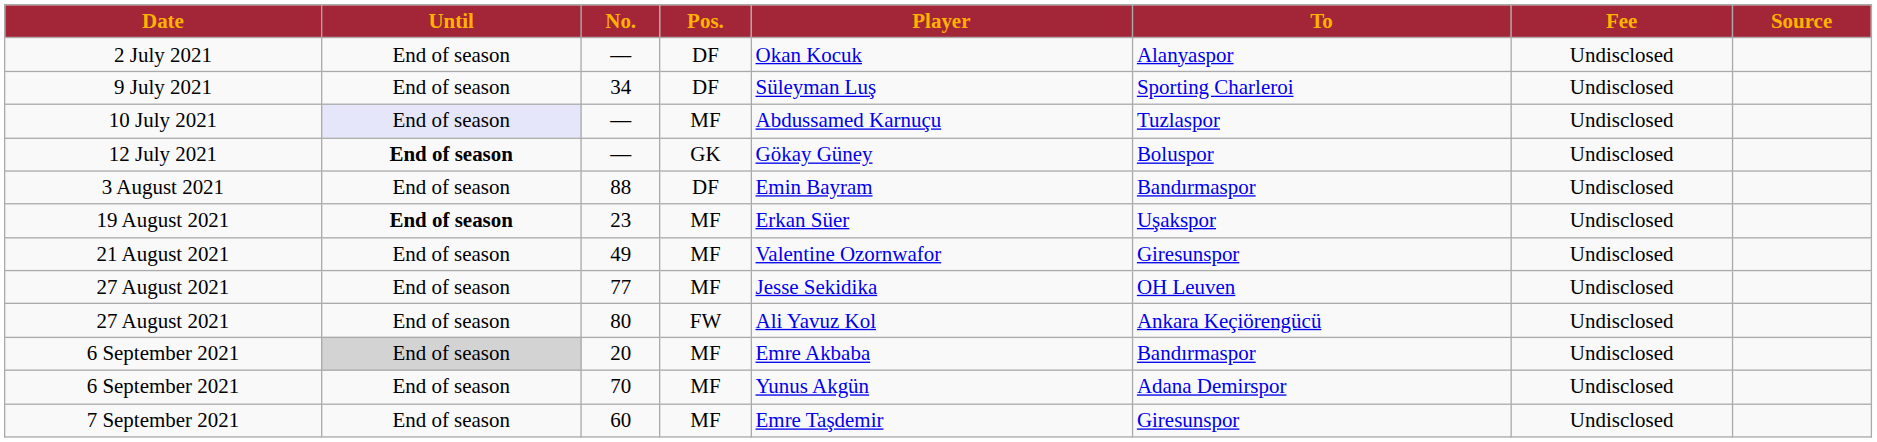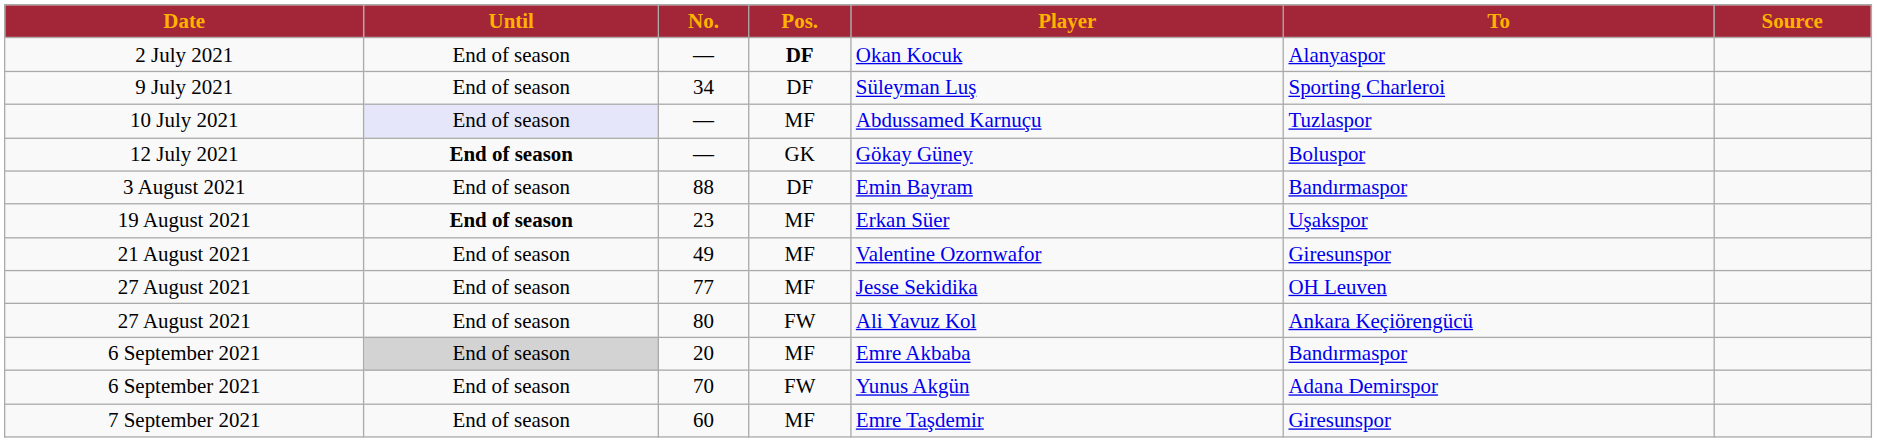 <table class="wikitable sortable" style="text-align:center;width:90%;">
 <tr>
 <th scope="col" style="background-color:#A32638;color:#FFB300">Date</th>
 <th scope="col" style="background-color:#A32638;color:#FFB300">Until</th>
 <th scope="col" style="background-color:#A32638;color:#FFB300">No.</th>
 <th scope="col" style="background-color:#A32638;color:#FFB300">Pos.</th>
 <th scope="col" style="background-color:#A32638;color:#FFB300">Player</th>
 <th scope="col" style="background-color:#A32638;color:#FFB300">To</th>
-<th scope="col" style="background-color:#A32638;color:#FFB300" data-sort-type="currency">Fee</th>
 <th scope="col" class="unsortable" style="background-color:#A32638;color:#FFB300">Source</th>
 </tr>
 <tr>
 <td>2 July 2021</td>
 <td>End of season</td>
 <td>—</td>
-<td>DF</td>
+<td><strong>DF</strong></td>
 <td align=left> <a href='#'>Okan Kocuk</a></td>
 <td align=left> <a href='#'>Alanyaspor</a></td>
-<td>Undisclosed</td>
 <td></td>
 </tr>
 <tr>
 <td>9 July 2021</td>
 <td>End of season</td>
 <td>34</td>
 <td>DF</td>
 <td align=left> <a href='#'>Süleyman Luş</a></td>
 <td align=left> <a href='#'>Sporting Charleroi</a></td>
-<td>Undisclosed</td>
 <td></td>
 </tr>
 <tr>
 <td>10 July 2021</td>
 <td style="background: lavender;">End of season</td>
 <td>—</td>
 <td>MF</td>
 <td align=left> <a href='#'>Abdussamed Karnuçu</a></td>
 <td align=left> <a href='#'>Tuzlaspor</a></td>
-<td>Undisclosed</td>
 <td></td>
 </tr>
 <tr>
 <td>12 July 2021</td>
 <td><strong>End of season</strong></td>
 <td>—</td>
 <td>GK</td>
 <td align=left> <a href='#'>Gökay Güney</a></td>
 <td align=left> <a href='#'>Boluspor</a></td>
-<td>Undisclosed</td>
 <td></td>
 </tr>
 <tr>
 <td>3 August 2021</td>
 <td>End of season</td>
 <td>88</td>
 <td>DF</td>
 <td align=left> <a href='#'>Emin Bayram</a></td>
 <td align=left> <a href='#'>Bandırmaspor</a></td>
-<td>Undisclosed</td>
 <td></td>
 </tr>
 <tr>
 <td>19 August 2021</td>
 <td><strong>End of season</strong></td>
 <td>23</td>
 <td>MF</td>
 <td align=left> <a href='#'>Erkan Süer</a></td>
 <td align=left> <a href='#'>Uşakspor</a></td>
-<td>Undisclosed</td>
 <td></td>
 </tr>
 <tr>
 <td>21 August 2021</td>
 <td>End of season</td>
 <td>49</td>
 <td>MF</td>
 <td align=left> <a href='#'>Valentine Ozornwafor</a></td>
 <td align=left> <a href='#'>Giresunspor</a></td>
-<td>Undisclosed</td>
 <td></td>
 </tr>
 <tr>
 <td>27 August 2021</td>
 <td>End of season</td>
 <td>77</td>
 <td>MF</td>
 <td align=left> <a href='#'>Jesse Sekidika</a></td>
 <td align=left> <a href='#'>OH Leuven</a></td>
-<td>Undisclosed</td>
 <td></td>
 </tr>
 <tr>
 <td>27 August 2021</td>
 <td>End of season</td>
 <td>80</td>
 <td>FW</td>
 <td align=left> <a href='#'>Ali Yavuz Kol</a></td>
 <td align=left> <a href='#'>Ankara Keçiörengücü</a></td>
-<td>Undisclosed</td>
 <td></td>
 </tr>
 <tr>
 <td>6 September 2021</td>
 <td style="background: lightgrey;">End of season</td>
 <td>20</td>
 <td>MF</td>
 <td align=left> <a href='#'>Emre Akbaba</a></td>
 <td align=left> <a href='#'>Bandırmaspor</a></td>
-<td>Undisclosed</td>
 <td></td>
 </tr>
 <tr>
 <td>6 September 2021</td>
 <td>End of season</td>
 <td>70</td>
-<td>MF</td>
+<td>FW</td>
 <td align=left> <a href='#'>Yunus Akgün</a></td>
 <td align=left> <a href='#'>Adana Demirspor</a></td>
-<td>Undisclosed</td>
 <td></td>
 </tr>
 <tr>
 <td>7 September 2021</td>
 <td>End of season</td>
 <td>60</td>
 <td>MF</td>
 <td align=left> <a href='#'>Emre Taşdemir</a></td>
 <td align=left> <a href='#'>Giresunspor</a></td>
-<td>Undisclosed</td>
 <td></td>
 </tr>
 </table>
